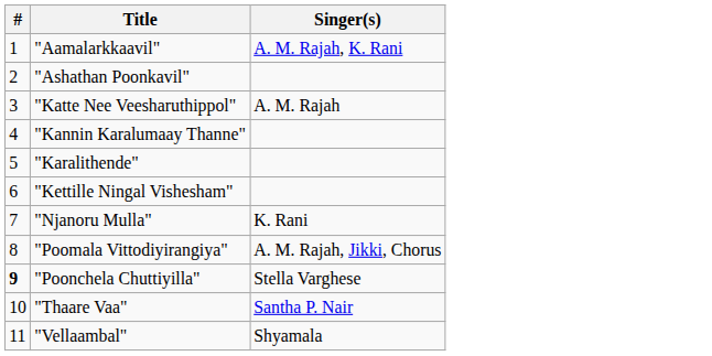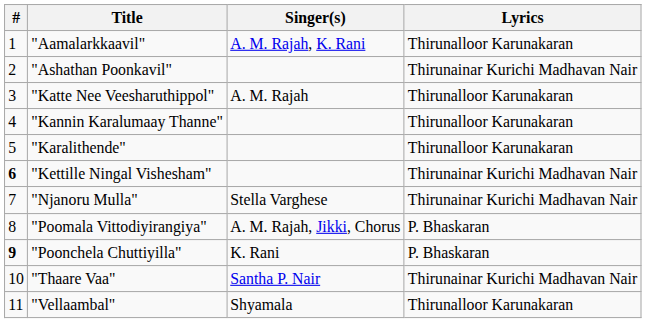 <table class="wikitable" style="font-size:95%;">
 <tr>
 <th>#</th>
 <th>Title</th>
 <th>Singer(s)</th>
+<th>Lyrics</th>
 </tr>
 <tr>
 <td>1</td>
 <td>"Aamalarkkaavil"</td>
 <td><a href='#'>A. M. Rajah</a>, <a href='#'>K. Rani</a></td>
+<td>Thirunalloor Karunakaran</td>
 </tr>
 <tr>
 <td>2</td>
 <td>"Ashathan Poonkavil"</td>
 <td></td>
+<td>Thirunainar Kurichi Madhavan Nair</td>
 </tr>
 <tr>
 <td>3</td>
 <td>"Katte Nee Veesharuthippol"</td>
 <td>A. M. Rajah</td>
+<td>Thirunalloor Karunakaran</td>
 </tr>
 <tr>
 <td>4</td>
 <td>"Kannin Karalumaay Thanne"</td>
 <td></td>
+<td>Thirunalloor Karunakaran</td>
 </tr>
 <tr>
 <td>5</td>
 <td>"Karalithende"</td>
 <td></td>
+<td>Thirunalloor Karunakaran</td>
 </tr>
 <tr>
-<td>6</td>
+<td><strong>6</strong></td>
 <td>"Kettille Ningal Vishesham"</td>
 <td></td>
+<td>Thirunainar Kurichi Madhavan Nair</td>
 </tr>
 <tr>
 <td>7</td>
 <td>"Njanoru Mulla"</td>
-<td>K. Rani</td>
+<td>Stella Varghese</td>
+<td>Thirunainar Kurichi Madhavan Nair</td>
 </tr>
 <tr>
 <td>8</td>
 <td>"Poomala Vittodiyirangiya"</td>
 <td>A. M. Rajah, <a href='#'>Jikki</a>, Chorus</td>
+<td>P. Bhaskaran</td>
 </tr>
 <tr>
 <td><strong>9</strong></td>
 <td>"Poonchela Chuttiyilla"</td>
-<td>Stella Varghese</td>
+<td>K. Rani</td>
+<td>P. Bhaskaran</td>
 </tr>
 <tr>
 <td>10</td>
 <td>"Thaare Vaa"</td>
 <td><a href='#'>Santha P. Nair</a></td>
+<td>Thirunainar Kurichi Madhavan Nair</td>
 </tr>
 <tr>
 <td>11</td>
 <td>"Vellaambal"</td>
 <td>Shyamala</td>
+<td>Thirunalloor Karunakaran</td>
 </tr>
 </table>
